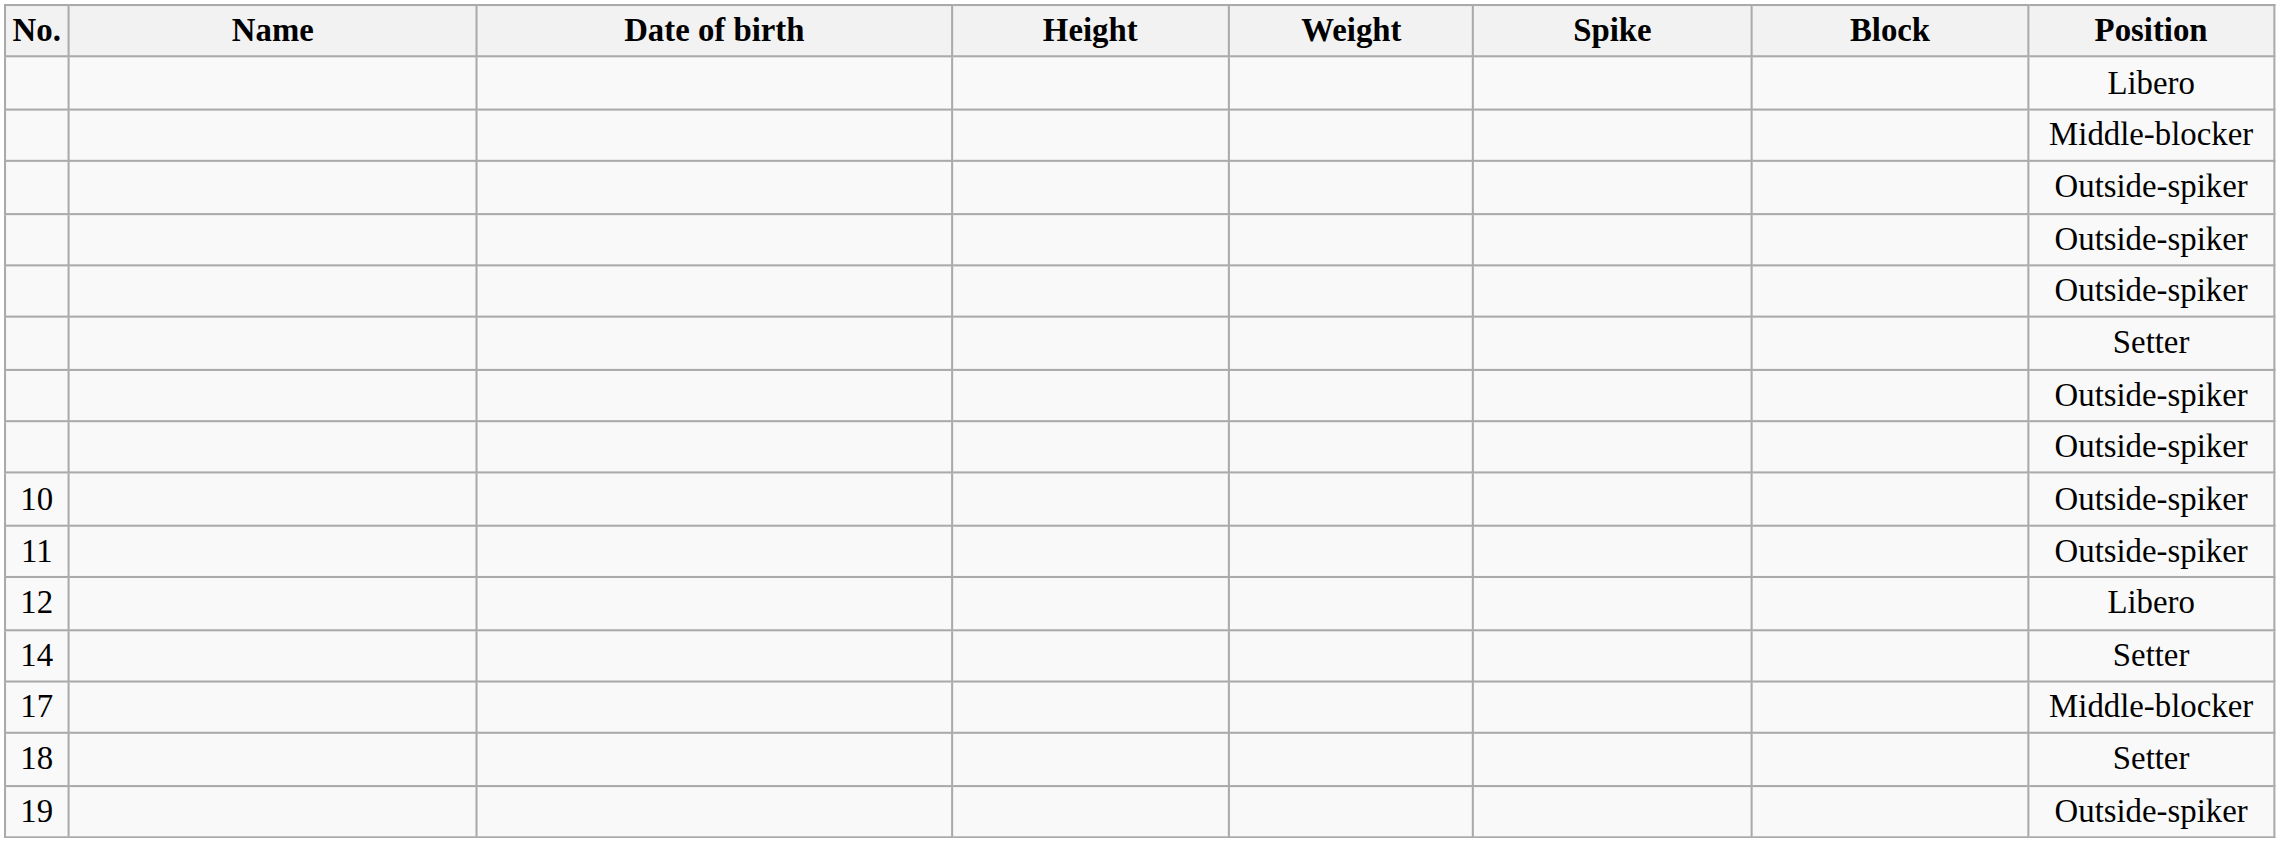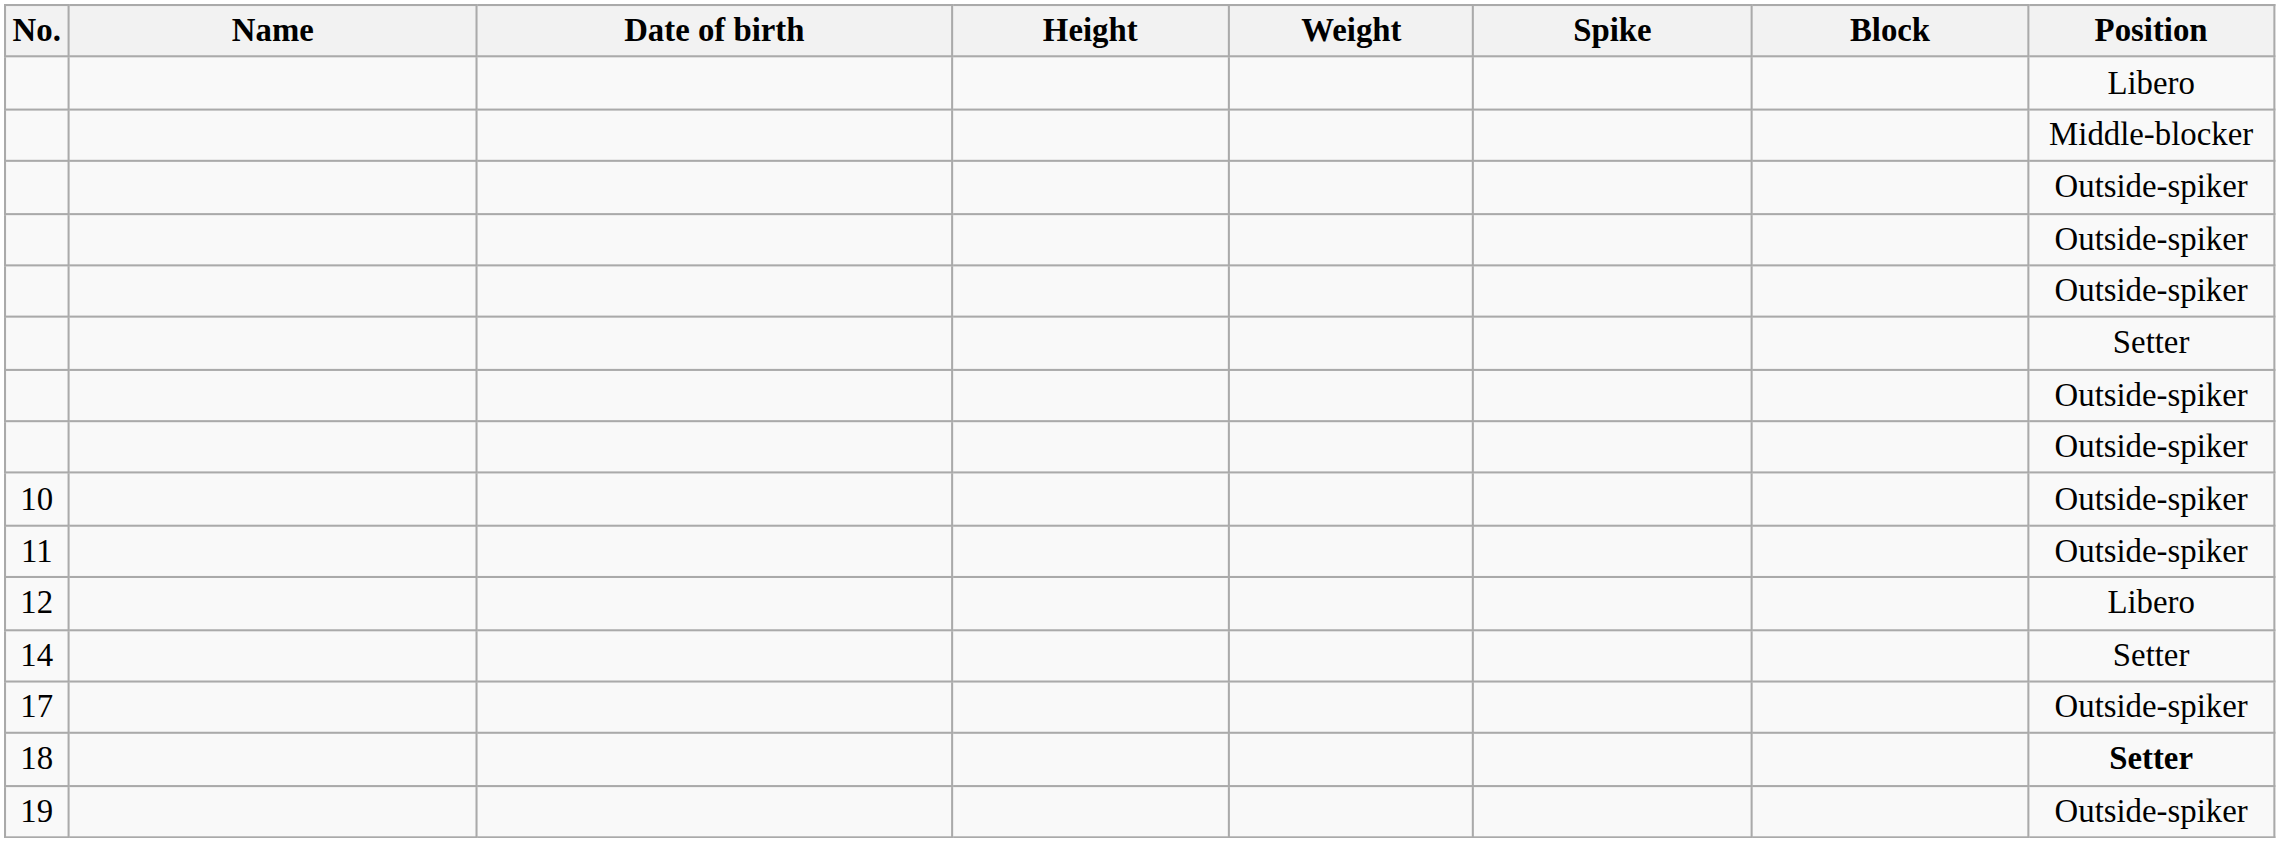 <table class="wikitable sortable" style="font-size:100%; text-align:center;">
 <tr>
 <th>No.</th>
 <th style="width:12em">Name</th>
 <th style="width:14em">Date of birth</th>
 <th style="width:8em">Height</th>
 <th style="width:7em">Weight</th>
 <th style="width:8em">Spike</th>
 <th style="width:8em">Block</th>
 <th style="width:7em">Position</th>
 </tr>
 <tr>
 <td></td>
 <td align=left> </td>
 <td align=right></td>
 <td></td>
 <td></td>
 <td></td>
 <td></td>
 <td>Libero</td>
 </tr>
 <tr>
 <td></td>
 <td align=left> </td>
 <td align=right></td>
 <td></td>
 <td></td>
 <td></td>
 <td></td>
 <td>Middle-blocker</td>
 </tr>
 <tr>
 <td></td>
 <td align=left> </td>
 <td align=right></td>
 <td></td>
 <td></td>
 <td></td>
 <td></td>
 <td>Outside-spiker</td>
 </tr>
 <tr>
 <td></td>
 <td align=left> </td>
 <td align=right></td>
 <td></td>
 <td></td>
 <td></td>
 <td></td>
 <td>Outside-spiker</td>
 </tr>
 <tr>
 <td></td>
 <td align=left> </td>
 <td align=right></td>
 <td></td>
 <td></td>
 <td></td>
 <td></td>
 <td>Outside-spiker</td>
 </tr>
 <tr>
 <td></td>
 <td align=left> </td>
 <td align=right></td>
 <td></td>
 <td></td>
 <td></td>
 <td></td>
 <td>Setter</td>
 </tr>
 <tr>
 <td></td>
 <td align=left> </td>
 <td align=right></td>
 <td></td>
 <td></td>
 <td></td>
 <td></td>
 <td>Outside-spiker</td>
 </tr>
 <tr>
 <td></td>
 <td align=left> </td>
 <td align=right></td>
 <td></td>
 <td></td>
 <td></td>
 <td></td>
 <td>Outside-spiker</td>
 </tr>
 <tr>
 <td>10</td>
 <td align=left> </td>
 <td align=right></td>
 <td></td>
 <td></td>
 <td></td>
 <td></td>
 <td>Outside-spiker</td>
 </tr>
 <tr>
 <td>11</td>
 <td align=left> </td>
 <td align=right></td>
 <td></td>
 <td></td>
 <td></td>
 <td></td>
 <td>Outside-spiker</td>
 </tr>
 <tr>
 <td>12</td>
 <td align=left> </td>
 <td align=right></td>
 <td></td>
 <td></td>
 <td></td>
 <td></td>
 <td>Libero</td>
 </tr>
 <tr>
 <td>14</td>
 <td align=left> </td>
 <td align=right></td>
 <td></td>
 <td></td>
 <td></td>
 <td></td>
 <td>Setter</td>
 </tr>
 <tr>
 <td>17</td>
 <td align=left> </td>
 <td align=right></td>
 <td></td>
 <td></td>
 <td></td>
 <td></td>
-<td>Middle-blocker</td>
+<td>Outside-spiker</td>
 </tr>
 <tr>
 <td>18</td>
 <td align=left> </td>
 <td align=right></td>
 <td></td>
 <td></td>
 <td></td>
 <td></td>
-<td>Setter</td>
+<td><strong>Setter</strong></td>
 </tr>
 <tr>
 <td>19</td>
 <td align=left> </td>
 <td align=right></td>
 <td></td>
 <td></td>
 <td></td>
 <td></td>
 <td>Outside-spiker</td>
 </tr>
 </table>
